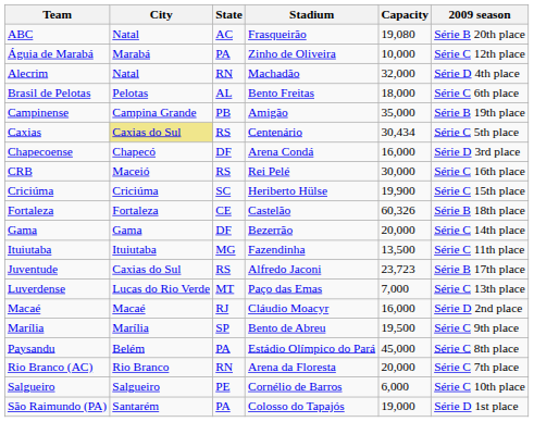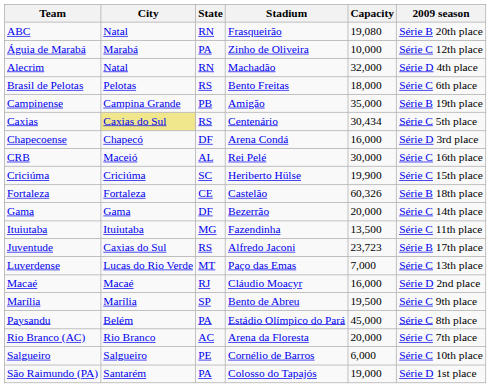 <table class="wikitable sortable">
 <tr>
 <th>Team</th>
 <th>City</th>
 <th>State</th>
 <th>Stadium</th>
 <th>Capacity</th>
 <th>2009 season</th>
 </tr>
 <tr>
 <td><a href='#'>ABC</a></td>
 <td><a href='#'>Natal</a></td>
-<td> <a href='#'>AC</a></td>
+<td> <a href='#'>RN</a></td>
 <td><a href='#'>Frasqueirão</a></td>
 <td>19,080</td>
 <td><a href='#'>Série B</a> 20th place</td>
 </tr>
 <tr>
 <td><a href='#'>Águia de Marabá</a></td>
 <td><a href='#'>Marabá</a></td>
 <td> <a href='#'>PA</a></td>
 <td><a href='#'>Zinho de Oliveira</a></td>
 <td>10,000</td>
 <td><a href='#'>Série C</a> 12th place</td>
 </tr>
 <tr>
 <td><a href='#'>Alecrim</a></td>
 <td><a href='#'>Natal</a></td>
 <td> <a href='#'>RN</a></td>
 <td><a href='#'>Machadão</a></td>
 <td>32,000</td>
 <td><a href='#'>Série D</a> 4th place</td>
 </tr>
 <tr>
 <td><a href='#'>Brasil de Pelotas</a></td>
 <td><a href='#'>Pelotas</a></td>
-<td> <a href='#'>AL</a></td>
+<td> <a href='#'>RS</a></td>
 <td><a href='#'>Bento Freitas</a></td>
 <td>18,000</td>
 <td><a href='#'>Série C</a> 6th place</td>
 </tr>
 <tr>
 <td><a href='#'>Campinense</a></td>
 <td><a href='#'>Campina Grande</a></td>
 <td> <a href='#'>PB</a></td>
 <td><a href='#'>Amigão</a></td>
 <td>35,000</td>
 <td><a href='#'>Série B</a> 19th place</td>
 </tr>
 <tr>
 <td><a href='#'>Caxias</a></td>
 <td style="background: khaki;"><a href='#'>Caxias do Sul</a></td>
 <td> <a href='#'>RS</a></td>
 <td><a href='#'>Centenário</a></td>
 <td>30,434</td>
 <td><a href='#'>Série C</a> 5th place</td>
 </tr>
 <tr>
 <td><a href='#'>Chapecoense</a></td>
 <td><a href='#'>Chapecó</a></td>
 <td> <a href='#'>DF</a></td>
 <td><a href='#'>Arena Condá</a></td>
 <td>16,000</td>
 <td><a href='#'>Série D</a> 3rd place</td>
 </tr>
 <tr>
 <td><a href='#'>CRB</a></td>
 <td><a href='#'>Maceió</a></td>
-<td> <a href='#'>RS</a></td>
+<td> <a href='#'>AL</a></td>
 <td><a href='#'>Rei Pelé</a></td>
 <td>30,000</td>
 <td><a href='#'>Série C</a> 16th place</td>
 </tr>
 <tr>
 <td><a href='#'>Criciúma</a></td>
 <td><a href='#'>Criciúma</a></td>
 <td> <a href='#'>SC</a></td>
 <td><a href='#'>Heriberto Hülse</a></td>
 <td>19,900</td>
 <td><a href='#'>Série C</a> 15th place</td>
 </tr>
 <tr>
 <td><a href='#'>Fortaleza</a></td>
 <td><a href='#'>Fortaleza</a></td>
 <td> <a href='#'>CE</a></td>
 <td><a href='#'>Castelão</a></td>
 <td>60,326</td>
 <td><a href='#'>Série B</a> 18th place</td>
 </tr>
 <tr>
 <td><a href='#'>Gama</a></td>
 <td><a href='#'>Gama</a></td>
 <td> <a href='#'>DF</a></td>
 <td><a href='#'>Bezerrão</a></td>
 <td>20,000</td>
 <td><a href='#'>Série C</a> 14th place</td>
 </tr>
 <tr>
 <td><a href='#'>Ituiutaba</a></td>
 <td><a href='#'>Ituiutaba</a></td>
 <td> <a href='#'>MG</a></td>
 <td><a href='#'>Fazendinha</a></td>
 <td>13,500</td>
 <td><a href='#'>Série C</a> 11th place</td>
 </tr>
 <tr>
 <td><a href='#'>Juventude</a></td>
 <td><a href='#'>Caxias do Sul</a></td>
 <td> <a href='#'>RS</a></td>
 <td><a href='#'>Alfredo Jaconi</a></td>
 <td>23,723</td>
 <td><a href='#'>Série B</a> 17th place</td>
 </tr>
 <tr>
 <td><a href='#'>Luverdense</a></td>
 <td><a href='#'>Lucas do Rio Verde</a></td>
 <td> <a href='#'>MT</a></td>
 <td><a href='#'>Paço das Emas</a></td>
 <td>7,000</td>
 <td><a href='#'>Série C</a> 13th place</td>
 </tr>
 <tr>
 <td><a href='#'>Macaé</a></td>
 <td><a href='#'>Macaé</a></td>
 <td> <a href='#'>RJ</a></td>
 <td><a href='#'>Cláudio Moacyr</a></td>
 <td>16,000</td>
 <td><a href='#'>Série D</a> 2nd place</td>
 </tr>
 <tr>
 <td><a href='#'>Marília</a></td>
 <td><a href='#'>Marília</a></td>
 <td> <a href='#'>SP</a></td>
 <td><a href='#'>Bento de Abreu</a></td>
 <td>19,500</td>
 <td><a href='#'>Série C</a> 9th place</td>
 </tr>
 <tr>
 <td><a href='#'>Paysandu</a></td>
 <td><a href='#'>Belém</a></td>
 <td> <a href='#'>PA</a></td>
 <td><a href='#'>Estádio Olímpico do Pará</a></td>
 <td>45,000</td>
 <td><a href='#'>Série C</a> 8th place</td>
 </tr>
 <tr>
 <td><a href='#'>Rio Branco (AC)</a></td>
 <td><a href='#'>Rio Branco</a></td>
-<td> <a href='#'>RN</a></td>
+<td> <a href='#'>AC</a></td>
 <td><a href='#'>Arena da Floresta</a></td>
 <td>20,000</td>
 <td><a href='#'>Série C</a> 7th place</td>
 </tr>
 <tr>
 <td><a href='#'>Salgueiro</a></td>
 <td><a href='#'>Salgueiro</a></td>
 <td> <a href='#'>PE</a></td>
 <td><a href='#'>Cornélio de Barros</a></td>
 <td>6,000</td>
 <td><a href='#'>Série C</a> 10th place</td>
 </tr>
 <tr>
 <td><a href='#'>São Raimundo (PA)</a></td>
 <td><a href='#'>Santarém</a></td>
 <td> <a href='#'>PA</a></td>
 <td><a href='#'>Colosso do Tapajós</a></td>
 <td>19,000</td>
 <td><a href='#'>Série D</a> 1st place</td>
 </tr>
 </table>
